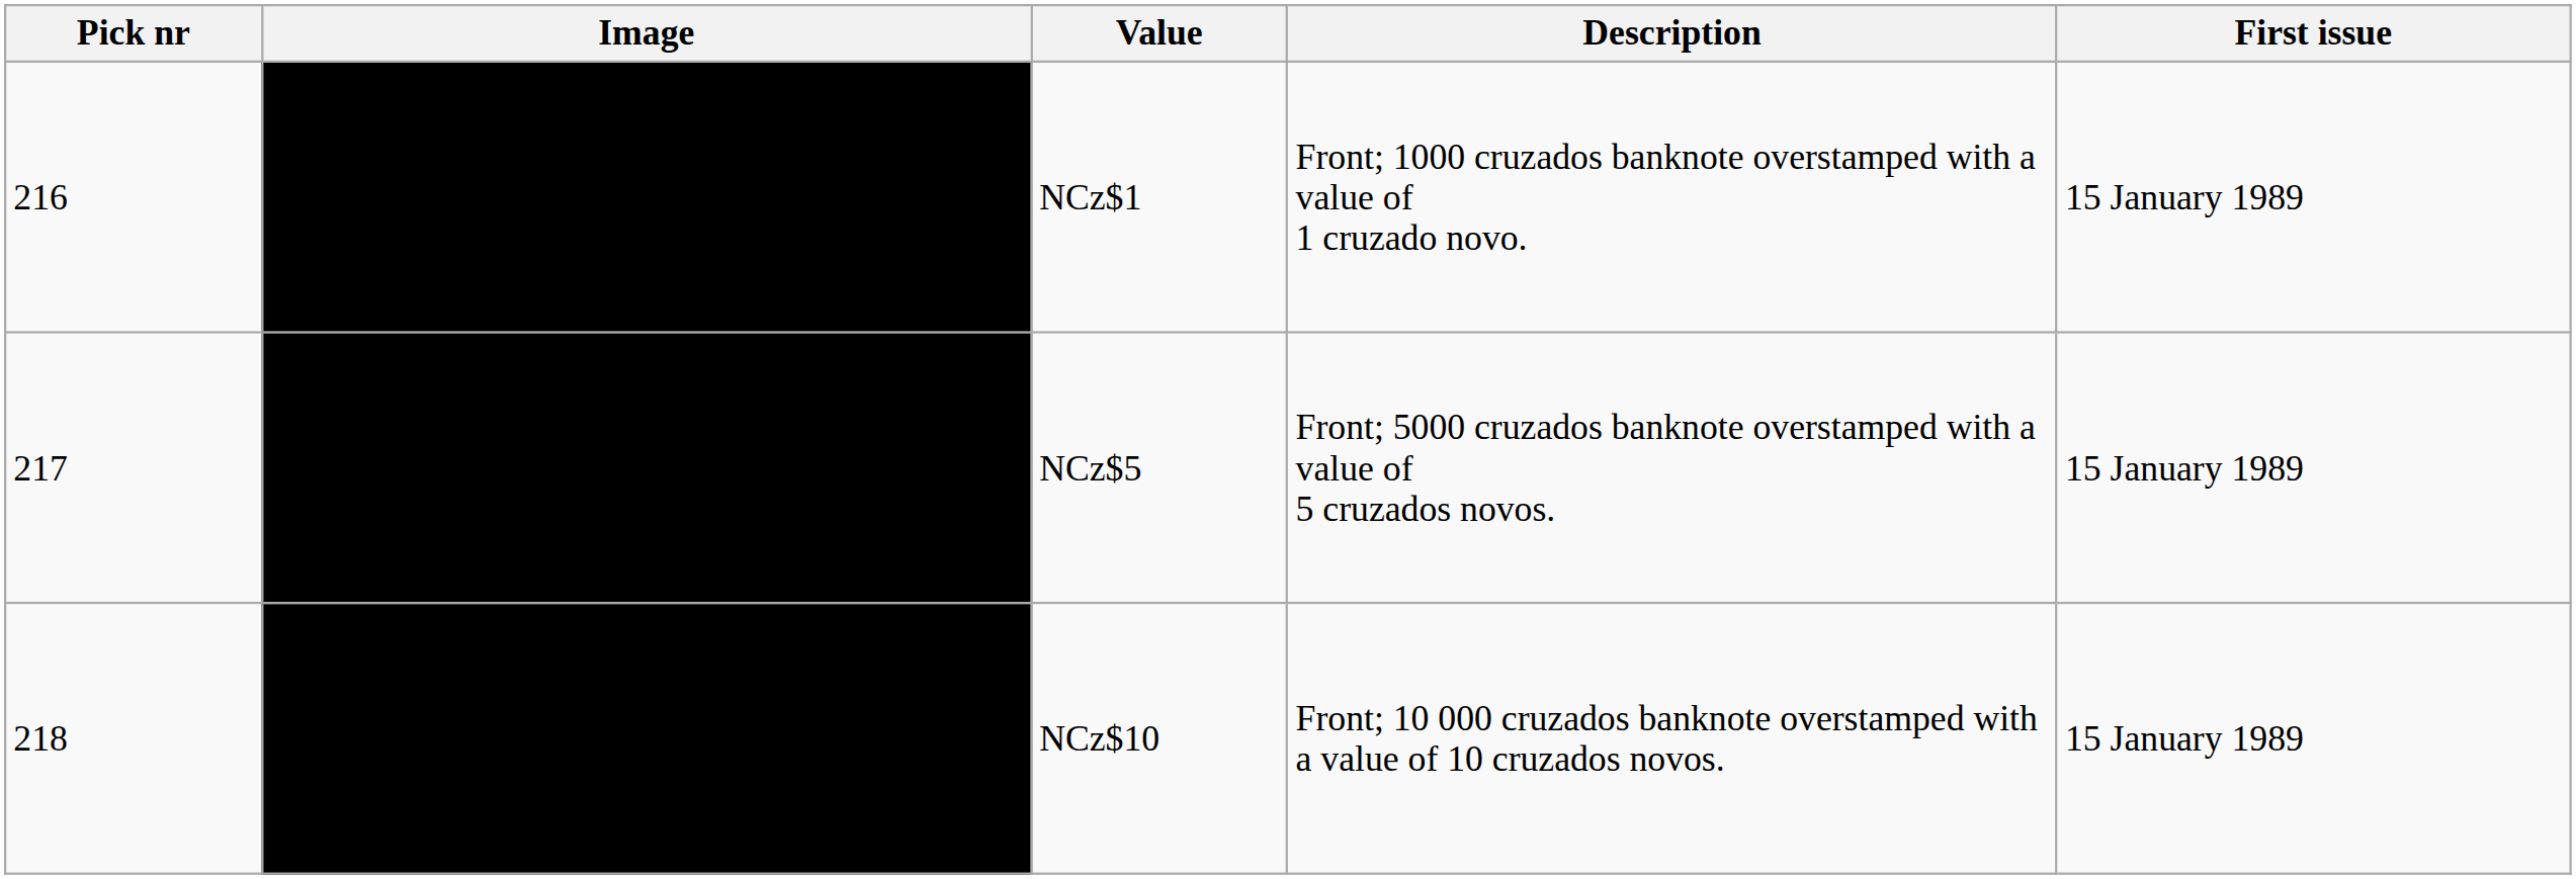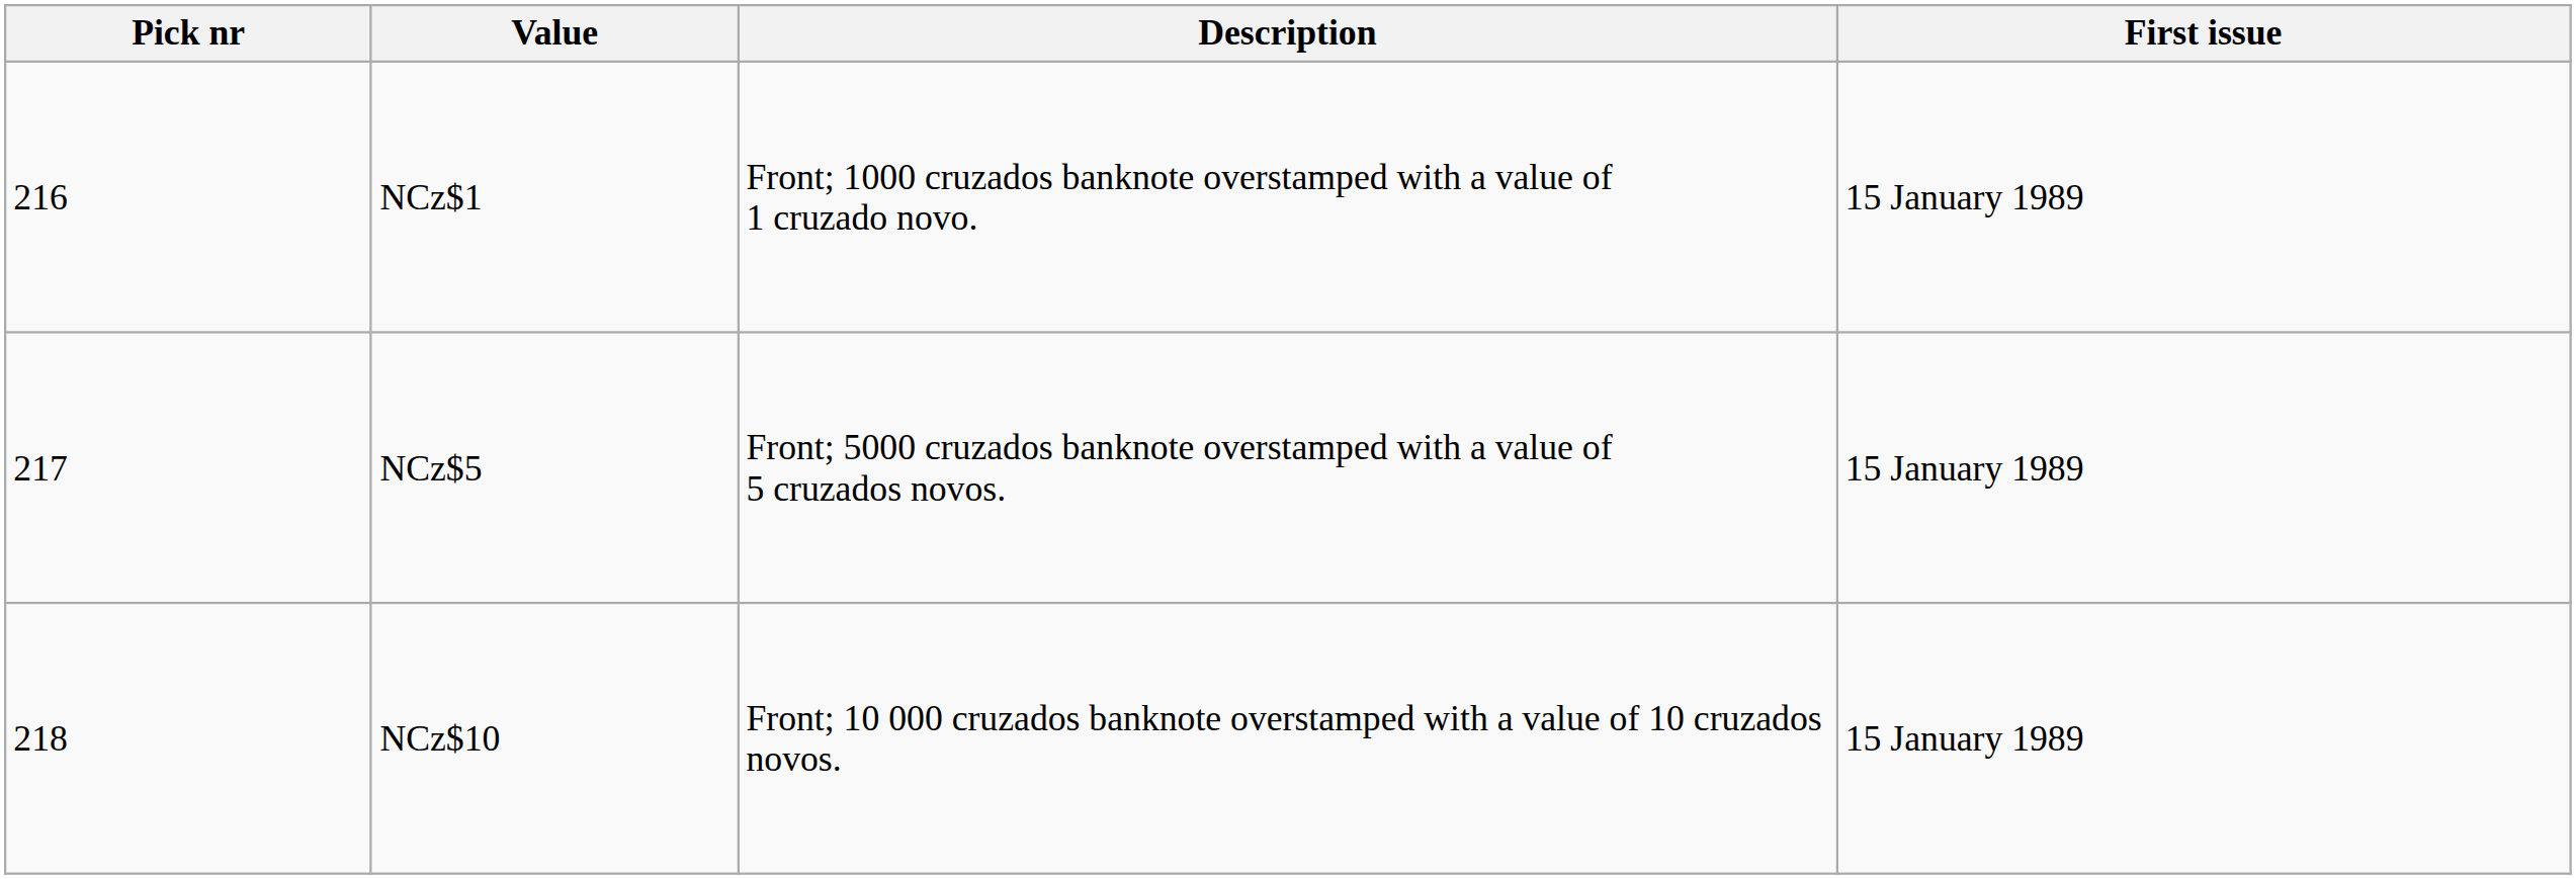 <table class="wikitable"  style="width:90%;">
 <tr colspan= "5">
 <th style= "width:10%;">Pick nr</th>
-<th style= "width:30%;">Image</th>
 <th style= "width:10%;">Value</th>
 <th style= "width:30%;">Description</th>
 <th style= "width:20%;">First issue</th>
 </tr>
 <tr colspan= "5" style= "text-align:left; height:120px;">
 <td>216</td>
-<td style= "background:black;"></td>
 <td>NCz$1</td>
 <td>Front; 1000 cruzados banknote overstamped with a value of<br>1 cruzado novo.</td>
 <td>15 January 1989</td>
 </tr>
 <tr colspan= "5" style= "text-align:left; height:120px;">
 <td>217</td>
-<td style= "background:black;"></td>
 <td>NCz$5</td>
 <td>Front; 5000 cruzados banknote overstamped with a value of<br>5 cruzados novos.</td>
 <td>15 January 1989</td>
 </tr>
 <tr colspan= "5" style= "text-align:left; height:120px;">
 <td>218</td>
-<td style= "background:black;"></td>
 <td>NCz$10</td>
 <td>Front; 10 000 cruzados banknote overstamped with a value of 10 cruzados novos.</td>
 <td>15 January 1989</td>
 </tr>
 </table>
